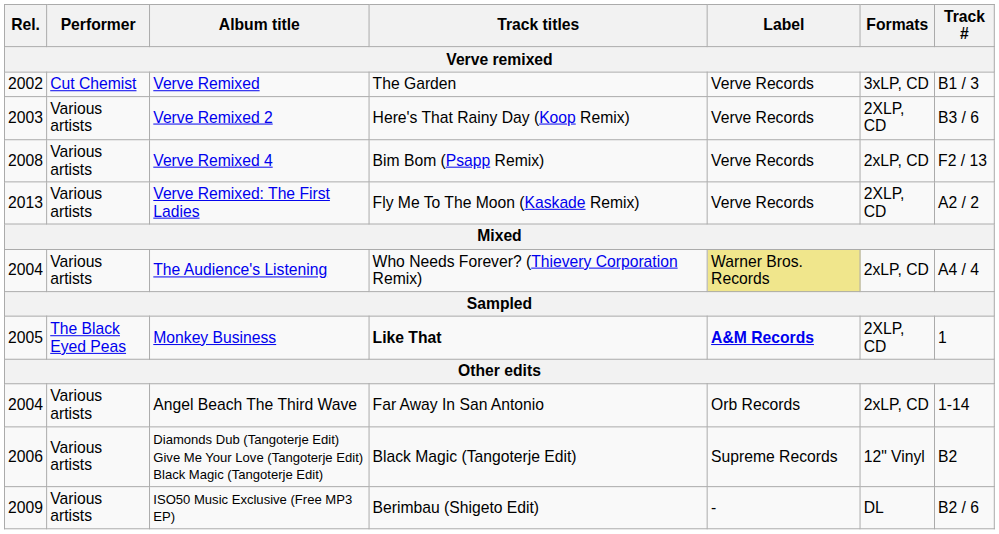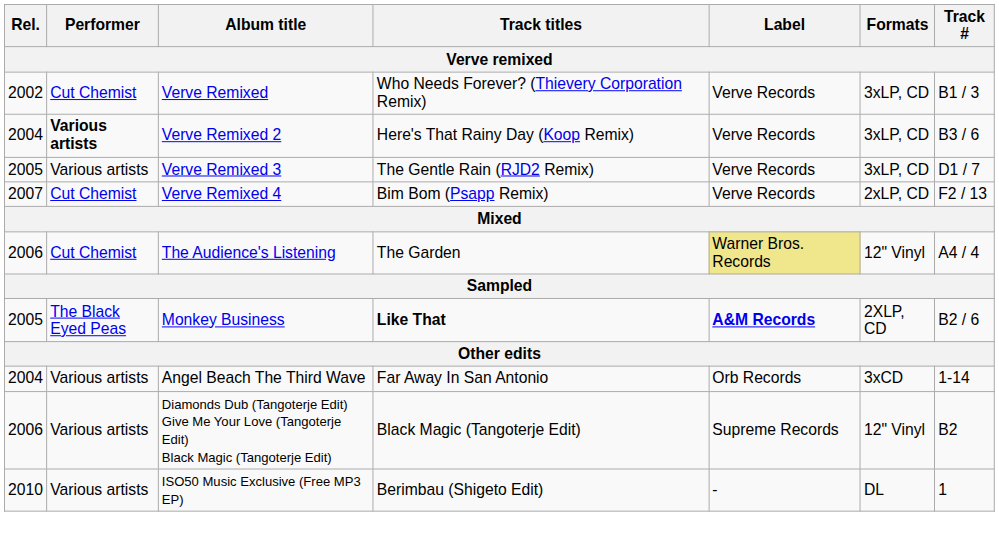 <table class="wikitable" style="width:80%;">
 <tr>
 <th>Rel.</th>
 <th>Performer</th>
 <th>Album title</th>
 <th>Track titles</th>
 <th>Label</th>
 <th>Formats</th>
 <th>Track #</th>
 </tr>
 <tr>
 <th colspan="7">Verve remixed</th>
 </tr>
 <tr>
 <td>2002</td>
 <td><a href='#'>Cut Chemist</a></td>
 <td><a href='#'>Verve Remixed</a></td>
-<td>The Garden</td>
+<td>Who Needs Forever? (<a href='#'>Thievery Corporation</a> Remix)</td>
 <td>Verve Records</td>
 <td>3xLP, CD</td>
 <td>B1 / 3</td>
 </tr>
 <tr>
-<td>2003</td>
-<td>Various artists</td>
+<td>2004</td>
+<td><strong>Various artists</strong></td>
 <td><a href='#'>Verve Remixed 2</a></td>
 <td>Here's That Rainy Day (<a href='#'>Koop</a> Remix)</td>
 <td>Verve Records</td>
-<td>2XLP, CD</td>
+<td>3xLP, CD</td>
 <td>B3 / 6</td>
 </tr>
 <tr>
-<td>2008</td>
+<td>2005</td>
 <td>Various artists</td>
+<td><a href='#'>Verve Remixed 3</a></td>
+<td>The Gentle Rain (<a href='#'>RJD2</a> Remix)</td>
+<td>Verve Records</td>
+<td>3xLP, CD</td>
+<td>D1 / 7</td>
+</tr>
+<tr>
+<td>2007</td>
+<td><a href='#'>Cut Chemist</a></td>
 <td><a href='#'>Verve Remixed 4</a></td>
 <td>Bim Bom (<a href='#'>Psapp</a> Remix)</td>
 <td>Verve Records</td>
 <td>2xLP, CD</td>
 <td>F2 / 13</td>
 </tr>
 <tr>
-<td>2013</td>
-<td>Various artists</td>
-<td><a href='#'>Verve Remixed: The First Ladies</a></td>
-<td>Fly Me To The Moon (<a href='#'>Kaskade</a> Remix)</td>
-<td>Verve Records</td>
-<td>2XLP, CD</td>
-<td>A2 / 2</td>
-</tr>
-<tr>
 <th colspan="7">Mixed</th>
 </tr>
 <tr>
-<td>2004</td>
-<td>Various artists</td>
+<td>2006</td>
+<td><a href='#'>Cut Chemist</a></td>
 <td><a href='#'>The Audience's Listening</a></td>
-<td>Who Needs Forever? (<a href='#'>Thievery Corporation</a> Remix)</td>
+<td>The Garden</td>
 <td style="background: khaki;">Warner Bros. Records</td>
-<td>2xLP, CD</td>
+<td>12" Vinyl</td>
 <td>A4 / 4</td>
 </tr>
 <tr>
 <th colspan="7">Sampled</th>
 </tr>
 <tr>
 <td>2005</td>
 <td><a href='#'>The Black<br>Eyed Peas</a></td>
 <td><a href='#'>Monkey Business</a></td>
 <td><strong>Like That</strong></td>
 <td><strong><a href='#'>A&M Records</a></strong></td>
 <td>2XLP, CD</td>
-<td>1</td>
+<td>B2 / 6</td>
 </tr>
 <tr>
 <th colspan="7">Other edits</th>
 </tr>
 <tr>
 <td>2004</td>
 <td>Various artists</td>
 <td>Angel Beach The Third Wave</td>
 <td>Far Away In San Antonio</td>
 <td>Orb Records</td>
-<td>2xLP, CD</td>
+<td>3xCD</td>
 <td>1-14</td>
 </tr>
 <tr>
 <td>2006</td>
 <td>Various artists</td>
 <td><small>Diamonds Dub (Tangoterje Edit)<br>Give Me Your Love (Tangoterje Edit)<br>Black Magic (Tangoterje Edit)</small></td>
 <td>Black Magic (Tangoterje Edit)</td>
 <td>Supreme Records</td>
 <td>12" Vinyl</td>
 <td>B2</td>
 </tr>
 <tr>
-<td>2009</td>
+<td>2010</td>
 <td>Various artists</td>
 <td><small>ISO50 Music Exclusive (Free MP3 EP)</small></td>
 <td>Berimbau (Shigeto Edit)</td>
 <td>-</td>
 <td>DL</td>
-<td>B2 / 6</td>
+<td>1</td>
 </tr>
 </table>
